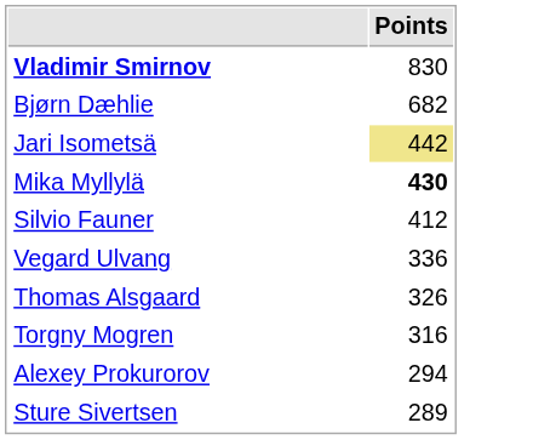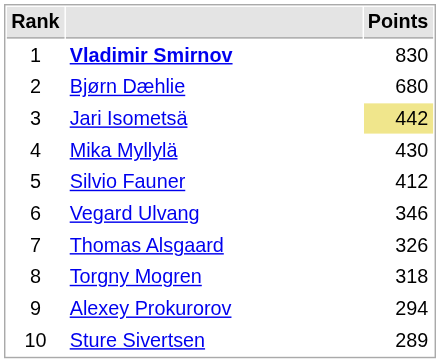 <table cellspacing="1" cellpadding="3" style="border:1px solid #AAAAAA;font-size:86%">
 <tr style="background-color: #E4E4E4;">
+<th style="border-bottom:1px solid #AAAAAA" width=10>Rank</th>
 <th style="border-bottom:1px solid #AAAAAA" width=200></th>
 <th style="border-bottom:1px solid #AAAAAA" width=20 align=right>Points</th>
 </tr>
 <tr>
+<td align=center>1</td>
 <td> <strong><a href='#'>Vladimir Smirnov</a></strong></td>
 <td align=right>830</td>
 </tr>
 <tr>
+<td align=center>2</td>
 <td> <a href='#'>Bjørn Dæhlie</a></td>
-<td align=right>682</td>
+<td align=right>680</td>
 </tr>
 <tr>
+<td align=center>3</td>
 <td> <a href='#'>Jari Isometsä</a></td>
 <td align=right style="background: khaki;">442</td>
 </tr>
 <tr>
+<td align=center>4</td>
 <td> <a href='#'>Mika Myllylä</a></td>
-<td align=right><strong>430</strong></td>
+<td align=right>430</td>
 </tr>
 <tr>
+<td align=center>5</td>
 <td> <a href='#'>Silvio Fauner</a></td>
 <td align=right>412</td>
 </tr>
 <tr>
+<td align=center>6</td>
 <td> <a href='#'>Vegard Ulvang</a></td>
-<td align=right>336</td>
+<td align=right>346</td>
 </tr>
 <tr>
+<td align=center>7</td>
 <td> <a href='#'>Thomas Alsgaard</a></td>
 <td align=right>326</td>
 </tr>
 <tr>
+<td align=center>8</td>
 <td> <a href='#'>Torgny Mogren</a></td>
-<td align=right>316</td>
+<td align=right>318</td>
 </tr>
 <tr>
+<td align=center>9</td>
 <td> <a href='#'>Alexey Prokurorov</a></td>
 <td align=right>294</td>
 </tr>
 <tr>
+<td align=center>10</td>
 <td> <a href='#'>Sture Sivertsen</a></td>
 <td align=right>289</td>
 </tr>
 </table>
